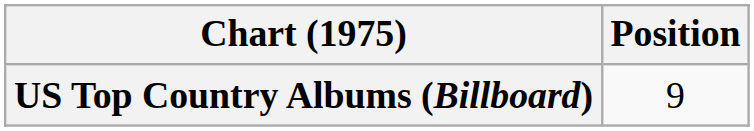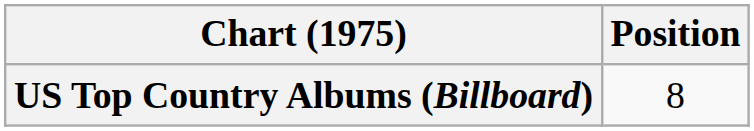 <table class="wikitable plainrowheaders" style="text-align:center">
 <tr>
 <th scope="col">Chart (1975)</th>
 <th scope="col">Position</th>
 </tr>
 <tr>
 <th scope="row">US Top Country Albums (<em>Billboard</em>)</th>
-<td>9</td>
+<td>8</td>
 </tr>
 </table>
